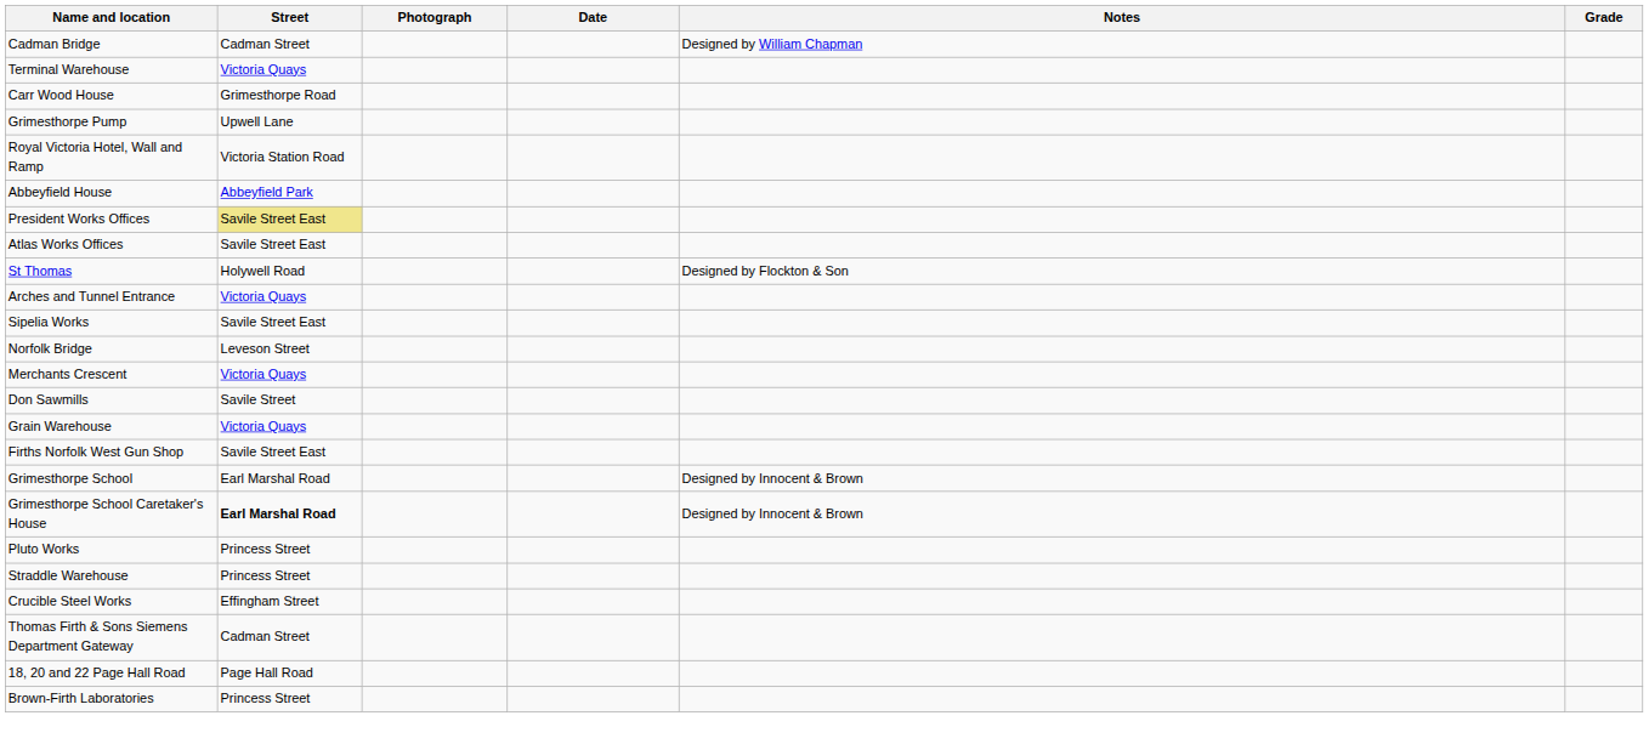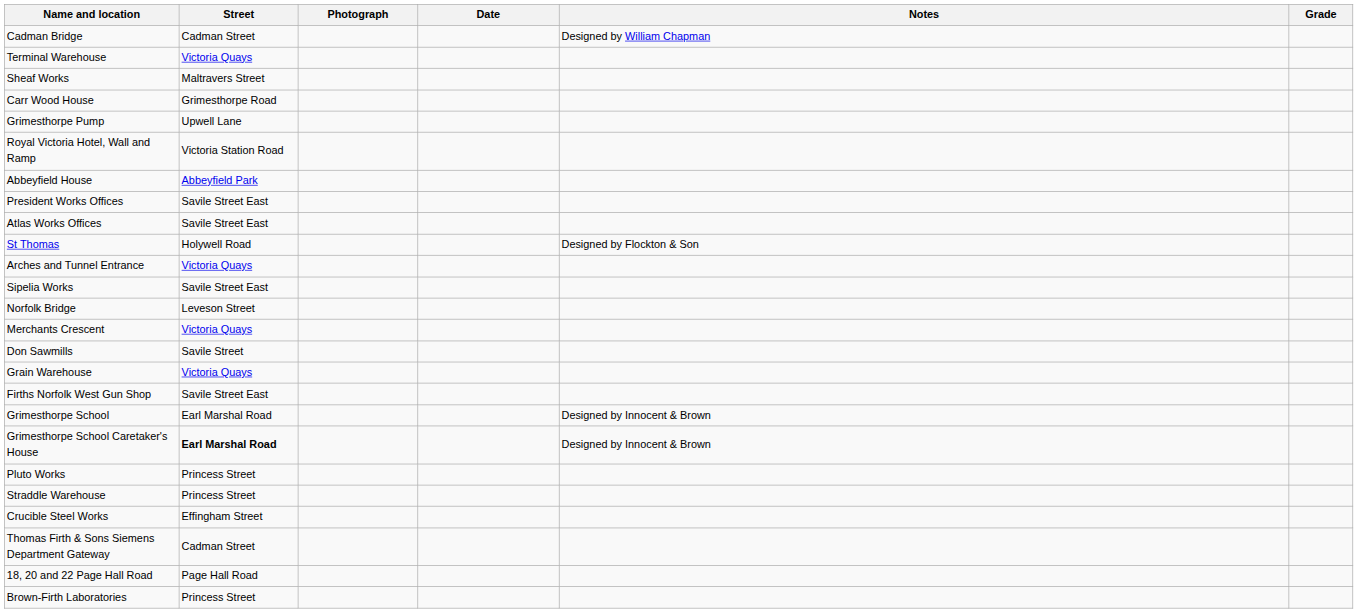 <table class="wikitable sortable plainrowheaders" style="width:100%; border:0; text-align:left; line-height:150%;">
 <tr>
 <th scope="col"  style="width:150px">Name and location</th>
 <th scope="col"  style="width:100px">Street</th>
 <th scope="col"  style="width:100px" class="unsortable">Photograph</th>
 <th scope="col"  style="width:120px">Date</th>
 <th scope="col"  style="width:650px" class="unsortable">Notes</th>
 <th scope="col"  style="width:50px">Grade</th>
 </tr>
 <tr>
 <td>Cadman Bridge<br><small></small></td>
 <td>Cadman Street</td>
 <td></td>
 <td></td>
 <td>Designed by <a href='#'>William Chapman</a></td>
 <td align="center" ></td>
 </tr>
 <tr>
 <td>Terminal Warehouse<br><small></small></td>
 <td><a href='#'>Victoria Quays</a></td>
+<td></td>
+<td></td>
+<td></td>
+<td align="center" ></td>
+</tr>
+<tr>
+<td>Sheaf Works<br><small></small></td>
+<td>Maltravers Street</td>
 <td></td>
 <td></td>
 <td></td>
 <td align="center" ></td>
 </tr>
 <tr>
 <td>Carr Wood House<br><small></small></td>
 <td>Grimesthorpe Road</td>
 <td></td>
 <td></td>
 <td></td>
 <td align="center" ></td>
 </tr>
 <tr>
 <td>Grimesthorpe Pump<br><small></small></td>
 <td>Upwell Lane</td>
 <td></td>
 <td></td>
 <td></td>
 <td align="center" ></td>
 </tr>
 <tr>
 <td>Royal Victoria Hotel, Wall and Ramp<br><small></small></td>
 <td>Victoria Station Road</td>
 <td></td>
 <td></td>
 <td></td>
 <td align="center" ></td>
 </tr>
 <tr>
 <td>Abbeyfield House<br><small></small></td>
 <td><a href='#'>Abbeyfield Park</a></td>
 <td></td>
 <td></td>
 <td></td>
 <td align="center" ></td>
 </tr>
 <tr>
 <td>President Works Offices<br><small></small></td>
-<td style="background: khaki;">Savile Street East</td>
+<td>Savile Street East</td>
 <td></td>
 <td></td>
 <td></td>
 <td align="center" ></td>
 </tr>
 <tr>
 <td>Atlas Works Offices<br><small></small></td>
 <td>Savile Street East</td>
 <td></td>
 <td></td>
 <td></td>
 <td align="center" ></td>
 </tr>
 <tr>
 <td><a href='#'>St Thomas</a><br><small></small></td>
 <td>Holywell Road</td>
 <td></td>
 <td></td>
 <td>Designed by Flockton & Son</td>
 <td align="center" ></td>
 </tr>
 <tr>
 <td>Arches and Tunnel Entrance<br><small></small></td>
 <td><a href='#'>Victoria Quays</a></td>
 <td></td>
 <td></td>
 <td></td>
 <td align="center" ></td>
 </tr>
 <tr>
 <td>Sipelia Works<br><small></small></td>
 <td>Savile Street East</td>
 <td></td>
 <td></td>
 <td></td>
 <td align="center" ></td>
 </tr>
 <tr>
 <td>Norfolk Bridge<br><small></small></td>
 <td>Leveson Street</td>
 <td></td>
 <td></td>
 <td></td>
 <td align="center" ></td>
 </tr>
 <tr>
 <td>Merchants Crescent<br><small></small></td>
 <td><a href='#'>Victoria Quays</a></td>
 <td></td>
 <td></td>
 <td></td>
 <td align="center" ></td>
 </tr>
 <tr>
 <td>Don Sawmills<br><small></small></td>
 <td>Savile Street</td>
 <td></td>
 <td></td>
 <td></td>
 <td align="center" ></td>
 </tr>
 <tr>
 <td>Grain Warehouse<br><small></small></td>
 <td><a href='#'>Victoria Quays</a></td>
 <td></td>
 <td></td>
 <td></td>
 <td align="center" ></td>
 </tr>
 <tr>
 <td>Firths Norfolk West Gun Shop<br><small></small></td>
 <td>Savile Street East</td>
 <td></td>
 <td></td>
 <td></td>
 <td align="center" ></td>
 </tr>
 <tr>
 <td>Grimesthorpe School<br><small></small></td>
 <td>Earl Marshal Road</td>
 <td></td>
 <td></td>
 <td>Designed by Innocent & Brown</td>
 <td align="center" ></td>
 </tr>
 <tr>
 <td>Grimesthorpe School Caretaker's House<br><small></small></td>
 <td><strong>Earl Marshal Road</strong></td>
 <td></td>
 <td></td>
 <td>Designed by Innocent & Brown</td>
 <td align="center" ></td>
 </tr>
 <tr>
 <td>Pluto Works<br><small></small></td>
 <td>Princess Street</td>
 <td></td>
 <td></td>
 <td></td>
 <td align="center" ></td>
 </tr>
 <tr>
 <td>Straddle Warehouse<br><small></small></td>
 <td>Princess Street</td>
 <td></td>
 <td></td>
 <td></td>
 <td align="center" ></td>
 </tr>
 <tr>
 <td>Crucible Steel Works<br><small></small></td>
 <td>Effingham Street</td>
 <td></td>
 <td></td>
 <td></td>
 <td align="center" ></td>
 </tr>
 <tr>
 <td>Thomas Firth & Sons Siemens Department Gateway<br><small></small></td>
 <td>Cadman Street</td>
 <td></td>
 <td></td>
 <td></td>
 <td align="center" ></td>
 </tr>
 <tr>
 <td>18, 20 and 22 Page Hall Road<br><small></small></td>
 <td>Page Hall Road</td>
 <td></td>
 <td></td>
 <td></td>
 <td align="center" ></td>
 </tr>
 <tr>
 <td>Brown-Firth Laboratories<br><small></small></td>
 <td>Princess Street</td>
 <td></td>
 <td></td>
 <td></td>
 <td align="center" ></td>
 </tr>
 </table>
